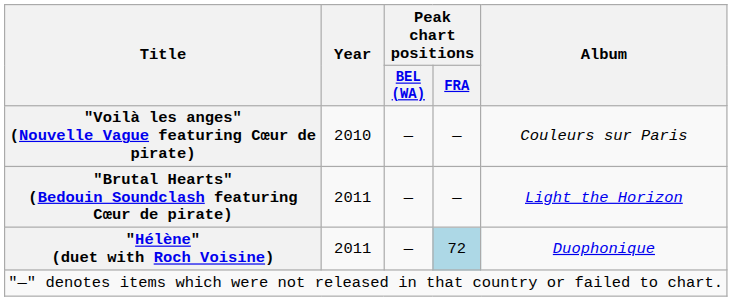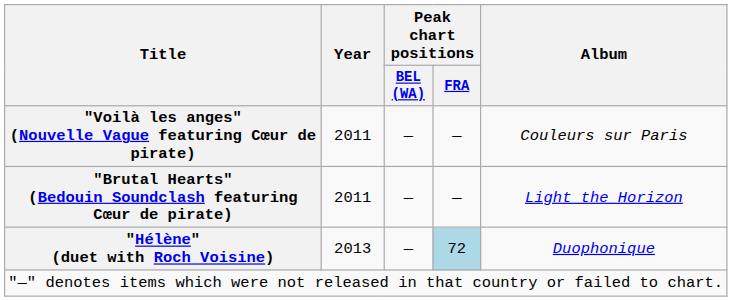 <table class="wikitable plainrowheaders" style="text-align:center;">
 <tr>
 <th scope="col" rowspan="2" style="width:20em;">Title</th>
 <th scope="col" rowspan="2">Year</th>
 <th scope="col" colspan="2">Peak chart positions</th>
 <th scope="col" rowspan="2">Album</th>
 </tr>
 <tr>
 <th style="width:3em;font-size:90%"><a href='#'>BEL<br>(WA)</a><br></th>
 <th style="width:3em;font-size:90%"><a href='#'>FRA</a><br></th>
 </tr>
 <tr>
 <th scope="row">"Voilà les anges"<br><span>(<a href='#'>Nouvelle Vague</a> featuring Cœur de pirate)</span></th>
-<td>2010</td>
+<td>2011</td>
 <td>—</td>
 <td>—</td>
 <td><em>Couleurs sur Paris</em></td>
 </tr>
 <tr>
 <th scope="row">"Brutal Hearts"<br><span>(<a href='#'>Bedouin Soundclash</a> featuring Cœur de pirate)</span></th>
 <td>2011</td>
 <td>—</td>
 <td>—</td>
 <td><em><a href='#'>Light the Horizon</a></em></td>
 </tr>
 <tr>
 <th scope="row">"<a href='#'>Hélène</a>"<br><span>(duet with <a href='#'>Roch Voisine</a>)</span></th>
-<td>2011</td>
+<td>2013</td>
 <td>—</td>
 <td style="background: lightblue;">72</td>
 <td><em><a href='#'>Duophonique</a></em></td>
 </tr>
 <tr>
 <td colspan="5">"—" denotes items which were not released in that country or failed to chart.</td>
 </tr>
 </table>
